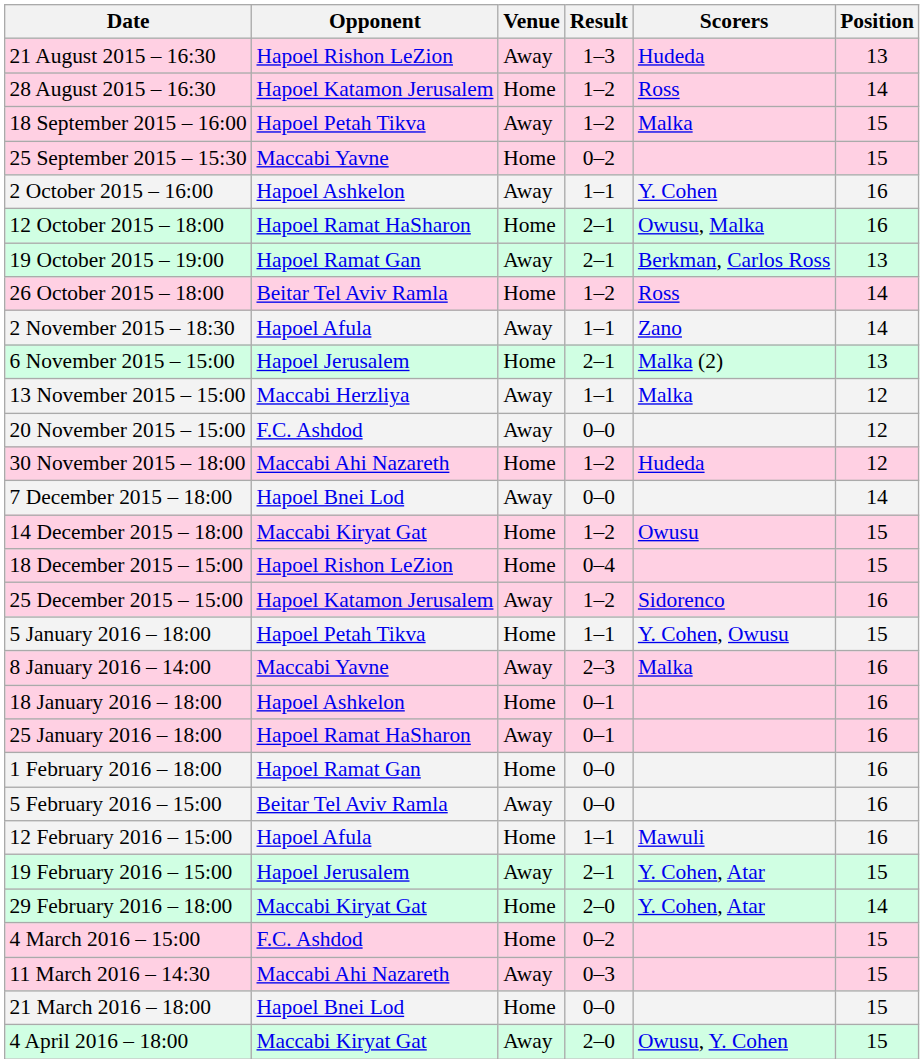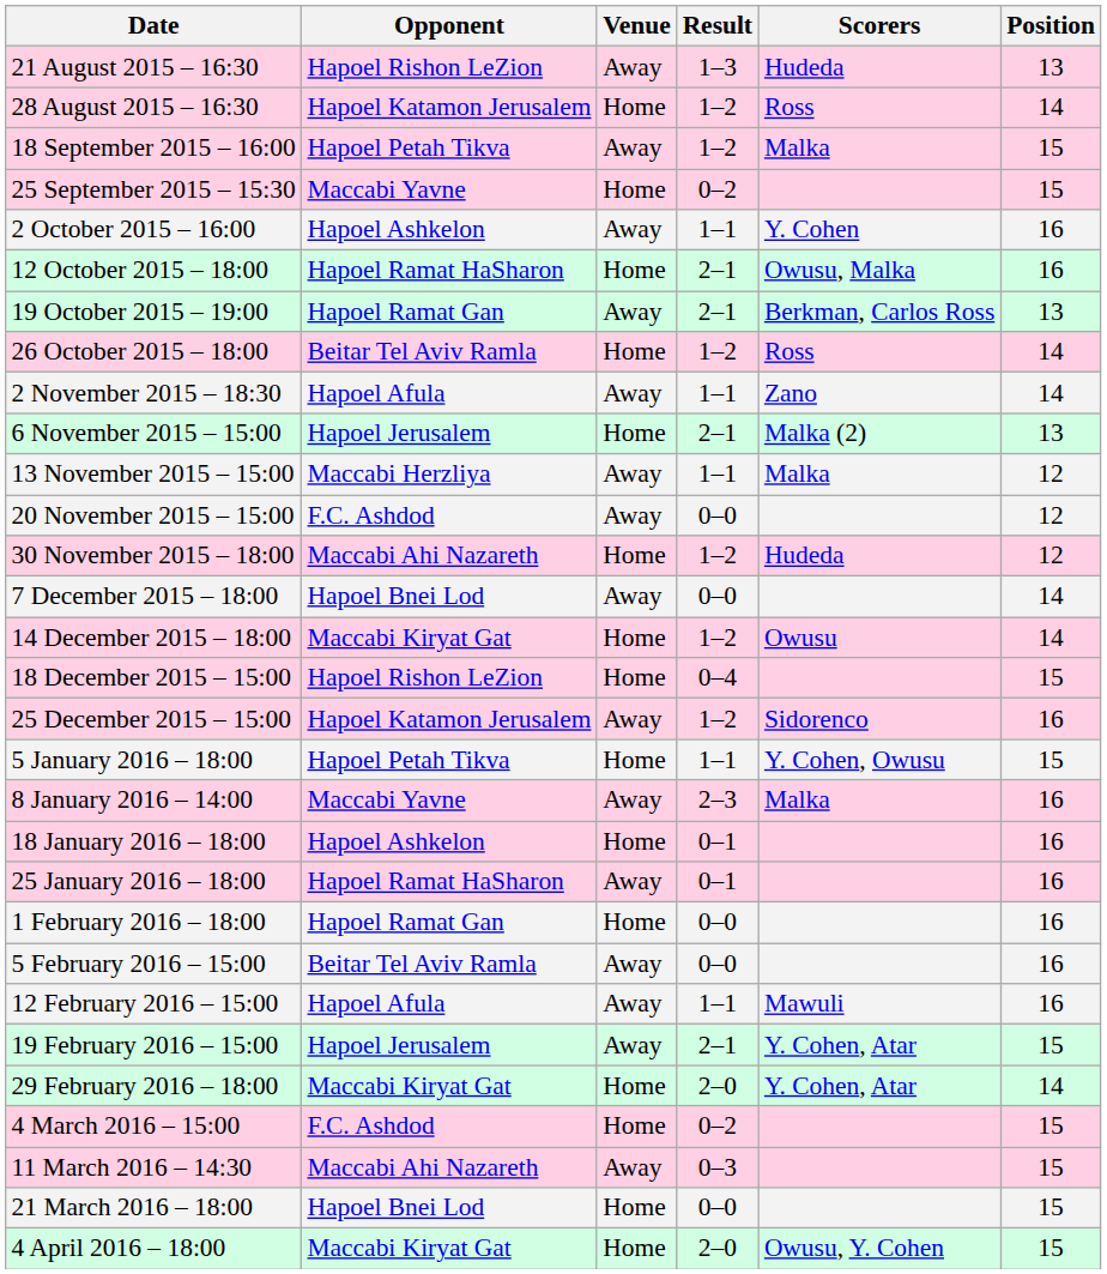 <table class="wikitable">
 <tr>
 <th>Date</th>
 <th>Opponent</th>
 <th>Venue</th>
 <th>Result</th>
 <th>Scorers</th>
 <th>Position</th>
 </tr>
 <tr bgcolor=#ffd0e3>
 <td>21 August 2015 – 16:30</td>
 <td><a href='#'>Hapoel Rishon LeZion</a></td>
 <td>Away</td>
 <td align=center>1–3</td>
 <td><a href='#'>Hudeda</a></td>
 <td align=center>13</td>
 </tr>
 <tr bgcolor=#ffd0e3>
 <td>28 August 2015 – 16:30</td>
 <td><a href='#'>Hapoel Katamon Jerusalem</a></td>
 <td>Home</td>
 <td align=center>1–2</td>
 <td><a href='#'>Ross</a></td>
 <td align=center>14</td>
 </tr>
 <tr bgcolor=#ffd0e3>
 <td>18 September 2015 – 16:00</td>
 <td><a href='#'>Hapoel Petah Tikva</a></td>
 <td>Away</td>
 <td align=center>1–2</td>
 <td><a href='#'>Malka</a></td>
 <td align=center>15</td>
 </tr>
 <tr bgcolor=#ffd0e3>
 <td>25 September 2015 – 15:30</td>
 <td><a href='#'>Maccabi Yavne</a></td>
 <td>Home</td>
 <td align=center>0–2</td>
 <td></td>
 <td align=center>15</td>
 </tr>
 <tr bgcolor=#f3f3f3>
 <td>2 October 2015 – 16:00</td>
 <td><a href='#'>Hapoel Ashkelon</a></td>
 <td>Away</td>
 <td align=center>1–1</td>
 <td><a href='#'>Y. Cohen</a></td>
 <td align=center>16</td>
 </tr>
 <tr bgcolor=#d0ffe3>
 <td>12 October 2015 – 18:00</td>
 <td><a href='#'>Hapoel Ramat HaSharon</a></td>
 <td>Home</td>
 <td align=center>2–1</td>
 <td><a href='#'>Owusu</a>, <a href='#'>Malka</a></td>
 <td align=center>16</td>
 </tr>
 <tr bgcolor=#d0ffe3>
 <td>19 October 2015 – 19:00</td>
 <td><a href='#'>Hapoel Ramat Gan</a></td>
 <td>Away</td>
 <td align=center>2–1</td>
 <td><a href='#'>Berkman</a>, <a href='#'>Carlos Ross</a></td>
 <td align=center>13</td>
 </tr>
 <tr bgcolor=#ffd0e3>
 <td>26 October 2015 – 18:00</td>
 <td><a href='#'>Beitar Tel Aviv Ramla</a></td>
 <td>Home</td>
 <td align=center>1–2</td>
 <td><a href='#'>Ross</a></td>
 <td align=center>14</td>
 </tr>
 <tr bgcolor=#f3f3f3>
 <td>2 November 2015 – 18:30</td>
 <td><a href='#'>Hapoel Afula</a></td>
 <td>Away</td>
 <td align=center>1–1</td>
 <td><a href='#'>Zano</a></td>
 <td align=center>14</td>
 </tr>
 <tr bgcolor=#d0ffe3>
 <td>6 November 2015 – 15:00</td>
 <td><a href='#'>Hapoel Jerusalem</a></td>
 <td>Home</td>
 <td align=center>2–1</td>
 <td><a href='#'>Malka</a> (2)</td>
 <td align=center>13</td>
 </tr>
 <tr bgcolor=#f3f3f3>
 <td>13 November 2015 – 15:00</td>
 <td><a href='#'>Maccabi Herzliya</a></td>
 <td>Away</td>
 <td align=center>1–1</td>
 <td><a href='#'>Malka</a></td>
 <td align=center>12</td>
 </tr>
 <tr bgcolor=#f3f3f3>
 <td>20 November 2015 – 15:00</td>
 <td><a href='#'>F.C. Ashdod</a></td>
 <td>Away</td>
 <td align=center>0–0</td>
 <td></td>
 <td align=center>12</td>
 </tr>
 <tr bgcolor=#ffd0e3>
 <td>30 November 2015 – 18:00</td>
 <td><a href='#'>Maccabi Ahi Nazareth</a></td>
 <td>Home</td>
 <td align=center>1–2</td>
 <td><a href='#'>Hudeda</a></td>
 <td align=center>12</td>
 </tr>
 <tr bgcolor=#f3f3f3>
 <td>7 December 2015 – 18:00</td>
 <td><a href='#'>Hapoel Bnei Lod</a></td>
 <td>Away</td>
 <td align=center>0–0</td>
 <td></td>
 <td align=center>14</td>
 </tr>
 <tr bgcolor=#ffd0e3>
 <td>14 December 2015 – 18:00</td>
 <td><a href='#'>Maccabi Kiryat Gat</a></td>
 <td>Home</td>
 <td align=center>1–2</td>
 <td><a href='#'>Owusu</a></td>
-<td align=center>15</td>
+<td align=center>14</td>
 </tr>
 <tr bgcolor=#ffd0e3>
 <td>18 December 2015 – 15:00</td>
 <td><a href='#'>Hapoel Rishon LeZion</a></td>
 <td>Home</td>
 <td align=center>0–4</td>
 <td></td>
 <td align=center>15</td>
 </tr>
 <tr bgcolor=#ffd0e3>
 <td>25 December 2015 – 15:00</td>
 <td><a href='#'>Hapoel Katamon Jerusalem</a></td>
 <td>Away</td>
 <td align=center>1–2</td>
 <td><a href='#'>Sidorenco</a></td>
 <td align=center>16</td>
 </tr>
 <tr bgcolor=#f3f3f3>
 <td>5 January 2016 – 18:00</td>
 <td><a href='#'>Hapoel Petah Tikva</a></td>
 <td>Home</td>
 <td align=center>1–1</td>
 <td><a href='#'>Y. Cohen</a>, <a href='#'>Owusu</a></td>
 <td align=center>15</td>
 </tr>
 <tr bgcolor=#ffd0e3>
 <td>8 January 2016 – 14:00</td>
 <td><a href='#'>Maccabi Yavne</a></td>
 <td>Away</td>
 <td align=center>2–3</td>
 <td><a href='#'>Malka</a></td>
 <td align=center>16</td>
 </tr>
 <tr bgcolor=#ffd0e3>
 <td>18 January 2016 – 18:00</td>
 <td><a href='#'>Hapoel Ashkelon</a></td>
 <td>Home</td>
 <td align=center>0–1</td>
 <td></td>
 <td align=center>16</td>
 </tr>
 <tr bgcolor=#ffd0e3>
 <td>25 January 2016 – 18:00</td>
 <td><a href='#'>Hapoel Ramat HaSharon</a></td>
 <td>Away</td>
 <td align=center>0–1</td>
 <td></td>
 <td align=center>16</td>
 </tr>
 <tr bgcolor=#f3f3f3>
 <td>1 February 2016 – 18:00</td>
 <td><a href='#'>Hapoel Ramat Gan</a></td>
 <td>Home</td>
 <td align=center>0–0</td>
 <td></td>
 <td align=center>16</td>
 </tr>
 <tr bgcolor=#f3f3f3>
 <td>5 February 2016 – 15:00</td>
 <td><a href='#'>Beitar Tel Aviv Ramla</a></td>
 <td>Away</td>
 <td align=center>0–0</td>
 <td></td>
 <td align=center>16</td>
 </tr>
 <tr bgcolor=#f3f3f3>
 <td>12 February 2016 – 15:00</td>
 <td><a href='#'>Hapoel Afula</a></td>
-<td>Home</td>
+<td>Away</td>
 <td align=center>1–1</td>
 <td><a href='#'>Mawuli</a></td>
 <td align=center>16</td>
 </tr>
 <tr bgcolor=#d0ffe3>
 <td>19 February 2016 – 15:00</td>
 <td><a href='#'>Hapoel Jerusalem</a></td>
 <td>Away</td>
 <td align=center>2–1</td>
 <td><a href='#'>Y. Cohen</a>, <a href='#'>Atar</a></td>
 <td align=center>15</td>
 </tr>
 <tr bgcolor=#d0ffe3>
 <td>29 February 2016 – 18:00</td>
 <td><a href='#'>Maccabi Kiryat Gat</a></td>
 <td>Home</td>
 <td align=center>2–0</td>
 <td><a href='#'>Y. Cohen</a>, <a href='#'>Atar</a></td>
 <td align=center>14</td>
 </tr>
 <tr bgcolor=#ffd0e3>
 <td>4 March 2016 – 15:00</td>
 <td><a href='#'>F.C. Ashdod</a></td>
 <td>Home</td>
 <td align=center>0–2</td>
 <td></td>
 <td align=center>15</td>
 </tr>
 <tr bgcolor=#ffd0e3>
 <td>11 March 2016 – 14:30</td>
 <td><a href='#'>Maccabi Ahi Nazareth</a></td>
 <td>Away</td>
 <td align=center>0–3</td>
 <td></td>
 <td align=center>15</td>
 </tr>
 <tr bgcolor=#f3f3f3>
 <td>21 March 2016 – 18:00</td>
 <td><a href='#'>Hapoel Bnei Lod</a></td>
 <td>Home</td>
 <td align=center>0–0</td>
 <td></td>
 <td align=center>15</td>
 </tr>
 <tr bgcolor=#d0ffe3>
 <td>4 April 2016 – 18:00</td>
 <td><a href='#'>Maccabi Kiryat Gat</a></td>
-<td>Away</td>
+<td>Home</td>
 <td align=center>2–0</td>
 <td><a href='#'>Owusu</a>, <a href='#'>Y. Cohen</a></td>
 <td align=center>15</td>
 </tr>
 </table>
